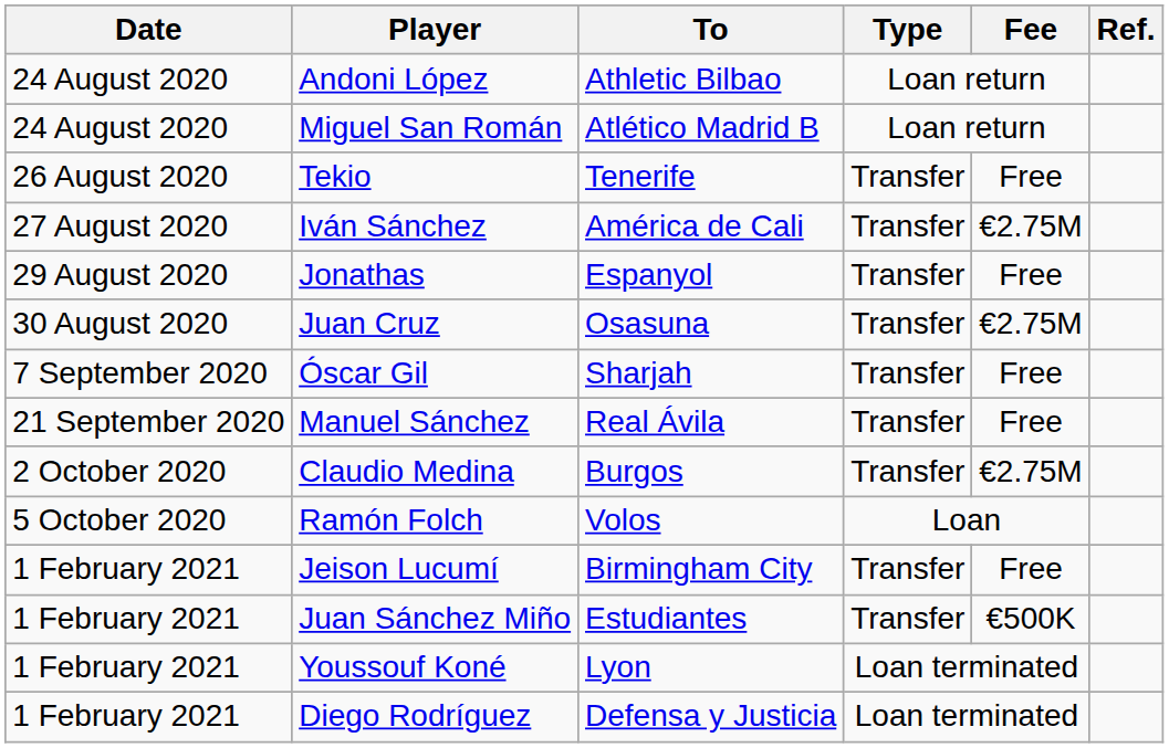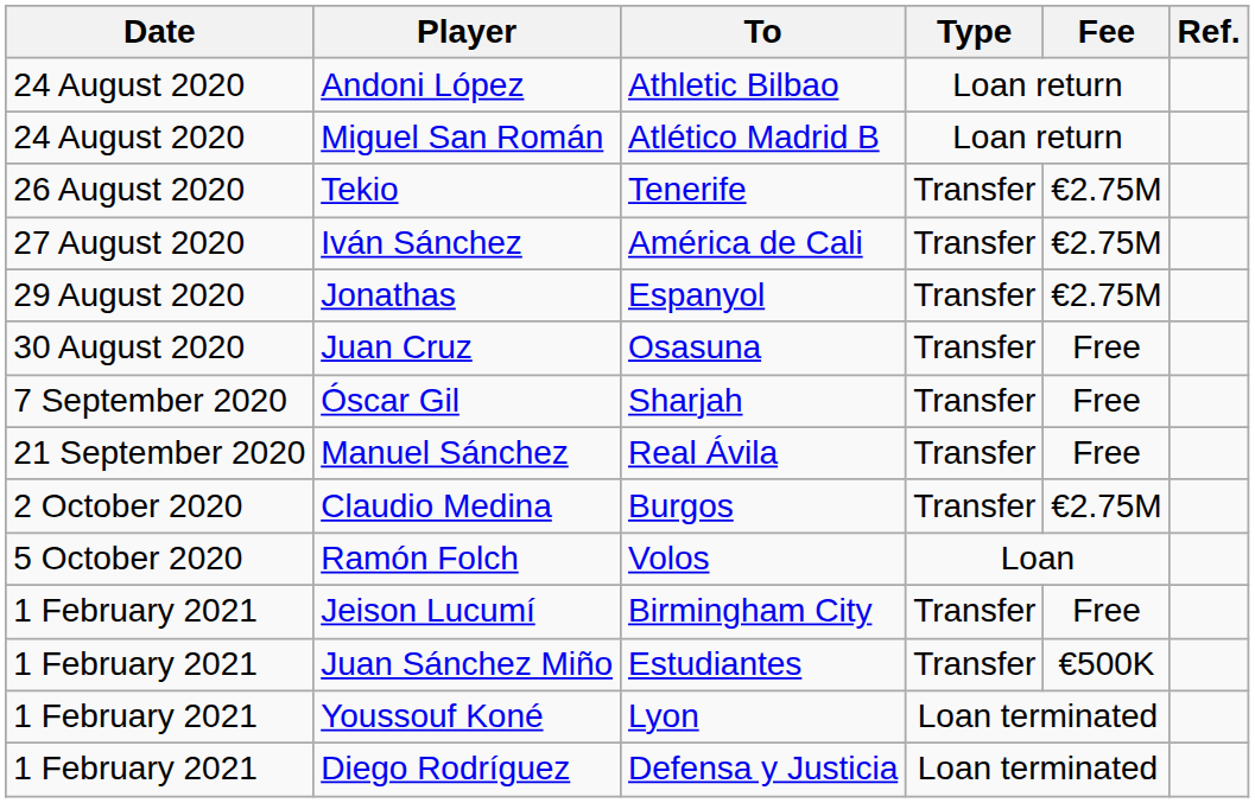 <table class="wikitable">
 <tr>
 <th>Date</th>
 <th>Player</th>
 <th>To</th>
 <th>Type</th>
 <th>Fee</th>
 <th>Ref.</th>
 </tr>
 <tr>
 <td>24 August 2020</td>
 <td> <a href='#'>Andoni López</a></td>
 <td><a href='#'>Athletic Bilbao</a></td>
 <td align=center colspan=2>Loan return</td>
 <td align=center></td>
 </tr>
 <tr>
 <td>24 August 2020</td>
 <td> <a href='#'>Miguel San Román</a></td>
 <td><a href='#'>Atlético Madrid B</a></td>
 <td align=center colspan=2>Loan return</td>
 <td align=center></td>
 </tr>
 <tr>
 <td>26 August 2020</td>
 <td> <a href='#'>Tekio</a></td>
 <td><a href='#'>Tenerife</a></td>
 <td align=center>Transfer</td>
-<td align=center>Free</td>
+<td align=center>€2.75M</td>
 <td align=center></td>
 </tr>
 <tr>
 <td>27 August 2020</td>
 <td> <a href='#'>Iván Sánchez</a></td>
 <td> <a href='#'>América de Cali</a></td>
 <td align=center>Transfer</td>
 <td align=center>€2.75M</td>
 <td align=center></td>
 </tr>
 <tr>
 <td>29 August 2020</td>
 <td> <a href='#'>Jonathas</a></td>
 <td><a href='#'>Espanyol</a></td>
 <td align=center>Transfer</td>
-<td align=center>Free</td>
+<td align=center>€2.75M</td>
 <td align=center></td>
 </tr>
 <tr>
 <td>30 August 2020</td>
 <td> <a href='#'>Juan Cruz</a></td>
 <td><a href='#'>Osasuna</a></td>
 <td align=center>Transfer</td>
-<td align=center>€2.75M</td>
+<td align=center>Free</td>
 <td align=center></td>
 </tr>
 <tr>
 <td>7 September 2020</td>
 <td> <a href='#'>Óscar Gil</a></td>
 <td> <a href='#'>Sharjah</a></td>
 <td align=center>Transfer</td>
 <td align=center>Free</td>
 <td align=center></td>
 </tr>
 <tr>
 <td>21 September 2020</td>
 <td> <a href='#'>Manuel Sánchez</a></td>
 <td><a href='#'>Real Ávila</a></td>
 <td align=center>Transfer</td>
 <td align=center>Free</td>
 <td align=center></td>
 </tr>
 <tr>
 <td>2 October 2020</td>
 <td> <a href='#'>Claudio Medina</a></td>
 <td><a href='#'>Burgos</a></td>
 <td align=center>Transfer</td>
 <td align=center>€2.75M</td>
 <td align=center></td>
 </tr>
 <tr>
 <td>5 October 2020</td>
 <td> <a href='#'>Ramón Folch</a></td>
 <td> <a href='#'>Volos</a></td>
 <td align=center colspan=2>Loan</td>
 <td align=center></td>
 </tr>
 <tr>
 <td>1 February 2021</td>
 <td> <a href='#'>Jeison Lucumí</a></td>
 <td> <a href='#'>Birmingham City</a></td>
 <td align=center>Transfer</td>
 <td align=center>Free</td>
 <td align=center></td>
 </tr>
 <tr>
 <td>1 February 2021</td>
 <td> <a href='#'>Juan Sánchez Miño</a></td>
 <td> <a href='#'>Estudiantes</a></td>
 <td align=center>Transfer</td>
 <td align=center>€500K</td>
 <td align=center></td>
 </tr>
 <tr>
 <td>1 February 2021</td>
 <td> <a href='#'>Youssouf Koné</a></td>
 <td> <a href='#'>Lyon</a></td>
 <td align=center colspan=2>Loan terminated</td>
 <td align=center></td>
 </tr>
 <tr>
 <td>1 February 2021</td>
 <td> <a href='#'>Diego Rodríguez</a></td>
 <td> <a href='#'>Defensa y Justicia</a></td>
 <td align=center colspan=2>Loan terminated</td>
 <td align=center></td>
 </tr>
 </table>
